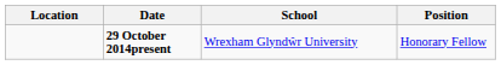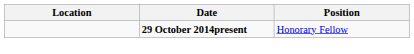 <table class="wikitable" style="width:100%">
 <tr>
 <th style="width:20%">Location</th>
 <th style="width:20%">Date</th>
-<th style="width:40%">School</th>
 <th style="width:20%">Position</th>
 </tr>
 <tr>
 <td></td>
 <td><strong>29 October 2014present</strong></td>
-<td><a href='#'>Wrexham Glyndŵr University</a></td>
 <td><a href='#'>Honorary Fellow</a></td>
 </tr>
 </table>
